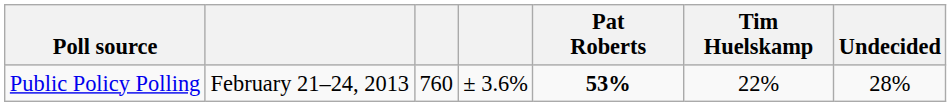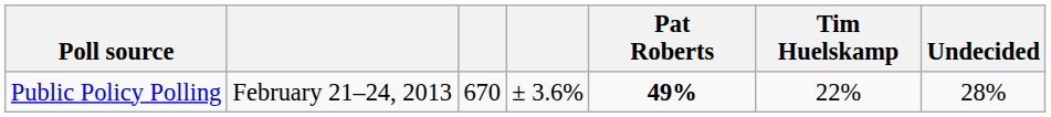 <table class="wikitable" style="text-align:center">
 <tr valign= bottom>
 <th>Poll source</th>
 <th></th>
 <th></th>
 <th></th>
 <th style="width:100px;">Pat<br>Roberts</th>
 <th style="width:100px;">Tim<br>Huelskamp</th>
 <th>Undecided</th>
 </tr>
 <tr>
 <td align=left><a href='#'>Public Policy Polling</a></td>
 <td>February 21–24, 2013</td>
-<td>760</td>
+<td>670</td>
 <td>± 3.6%</td>
-<td><strong>53%</strong></td>
+<td><strong>49%</strong></td>
 <td>22%</td>
 <td>28%</td>
 </tr>
 </table>
